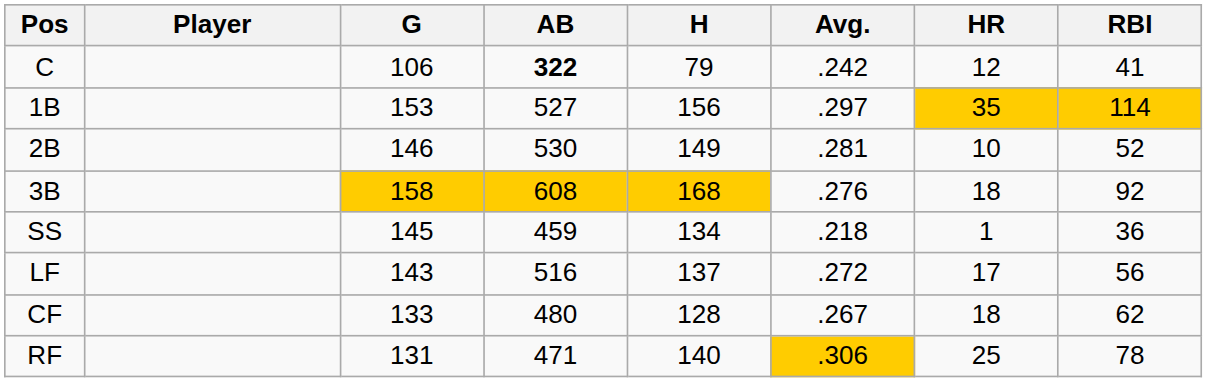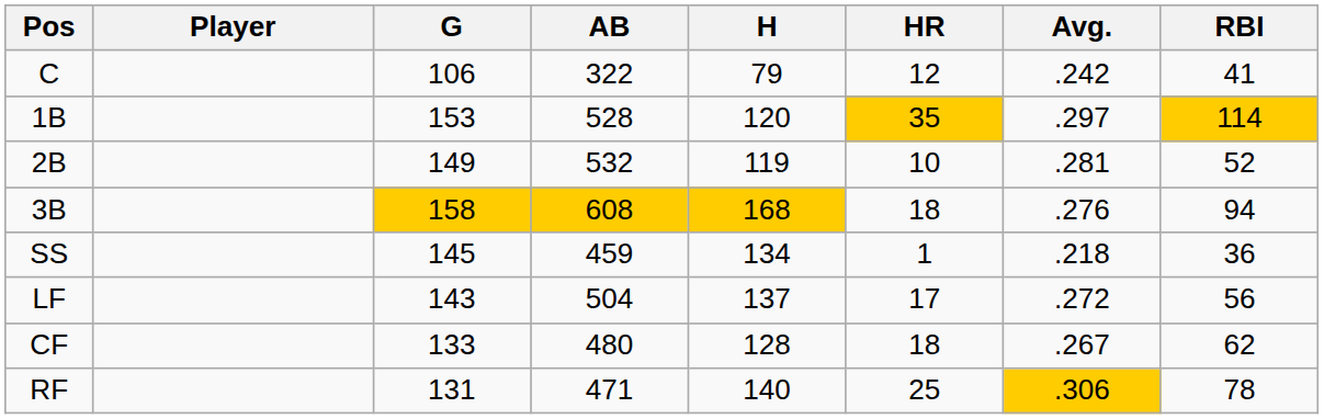 <table class="wikitable sortable">
 <tr>
 <th bgcolor="#DDDDFF" width="5%">Pos</th>
 <th bgcolor="#DDDDFF" width="16%">Player</th>
 <th bgcolor="#DDDDFF" width="9%">G</th>
 <th bgcolor="#DDDDFF" width="9%">AB</th>
 <th bgcolor="#DDDDFF" width="9%">H</th>
+<th bgcolor="#DDDDFF" width="9%">HR</th>
 <th bgcolor="#DDDDFF" width="9%">Avg.</th>
-<th bgcolor="#DDDDFF" width="9%">HR</th>
 <th bgcolor="#DDDDFF" width="9%">RBI</th>
 </tr>
 <tr align="center">
 <td>C</td>
 <td></td>
 <td>106</td>
-<td><strong>322</strong></td>
+<td>322</td>
 <td>79</td>
+<td>12</td>
 <td>.242</td>
-<td>12</td>
 <td>41</td>
 </tr>
 <tr align="center">
 <td>1B</td>
 <td></td>
 <td>153</td>
-<td>527</td>
-<td>156</td>
+<td>528</td>
+<td>120</td>
+<td bgcolor="#FFCC00">35</td>
 <td>.297</td>
-<td bgcolor="#FFCC00">35</td>
 <td bgcolor="#FFCC00">114</td>
 </tr>
 <tr align="center">
 <td>2B</td>
 <td></td>
-<td>146</td>
-<td>530</td>
 <td>149</td>
+<td>532</td>
+<td>119</td>
+<td>10</td>
 <td>.281</td>
-<td>10</td>
 <td>52</td>
 </tr>
 <tr align="center">
 <td>3B</td>
 <td></td>
 <td bgcolor="#FFCC00">158</td>
 <td bgcolor="#FFCC00">608</td>
 <td bgcolor="#FFCC00">168</td>
+<td>18</td>
 <td>.276</td>
-<td>18</td>
-<td>92</td>
+<td>94</td>
 </tr>
 <tr align="center">
 <td>SS</td>
 <td></td>
 <td>145</td>
 <td>459</td>
 <td>134</td>
+<td>1</td>
 <td>.218</td>
-<td>1</td>
 <td>36</td>
 </tr>
 <tr align="center">
 <td>LF</td>
 <td></td>
 <td>143</td>
-<td>516</td>
+<td>504</td>
 <td>137</td>
+<td>17</td>
 <td>.272</td>
-<td>17</td>
 <td>56</td>
 </tr>
 <tr align="center">
 <td>CF</td>
 <td></td>
 <td>133</td>
 <td>480</td>
 <td>128</td>
+<td>18</td>
 <td>.267</td>
-<td>18</td>
 <td>62</td>
 </tr>
 <tr align="center">
 <td>RF</td>
 <td></td>
 <td>131</td>
 <td>471</td>
 <td>140</td>
+<td>25</td>
 <td bgcolor="FFCC00">.306</td>
-<td>25</td>
 <td>78</td>
 </tr>
 </table>
